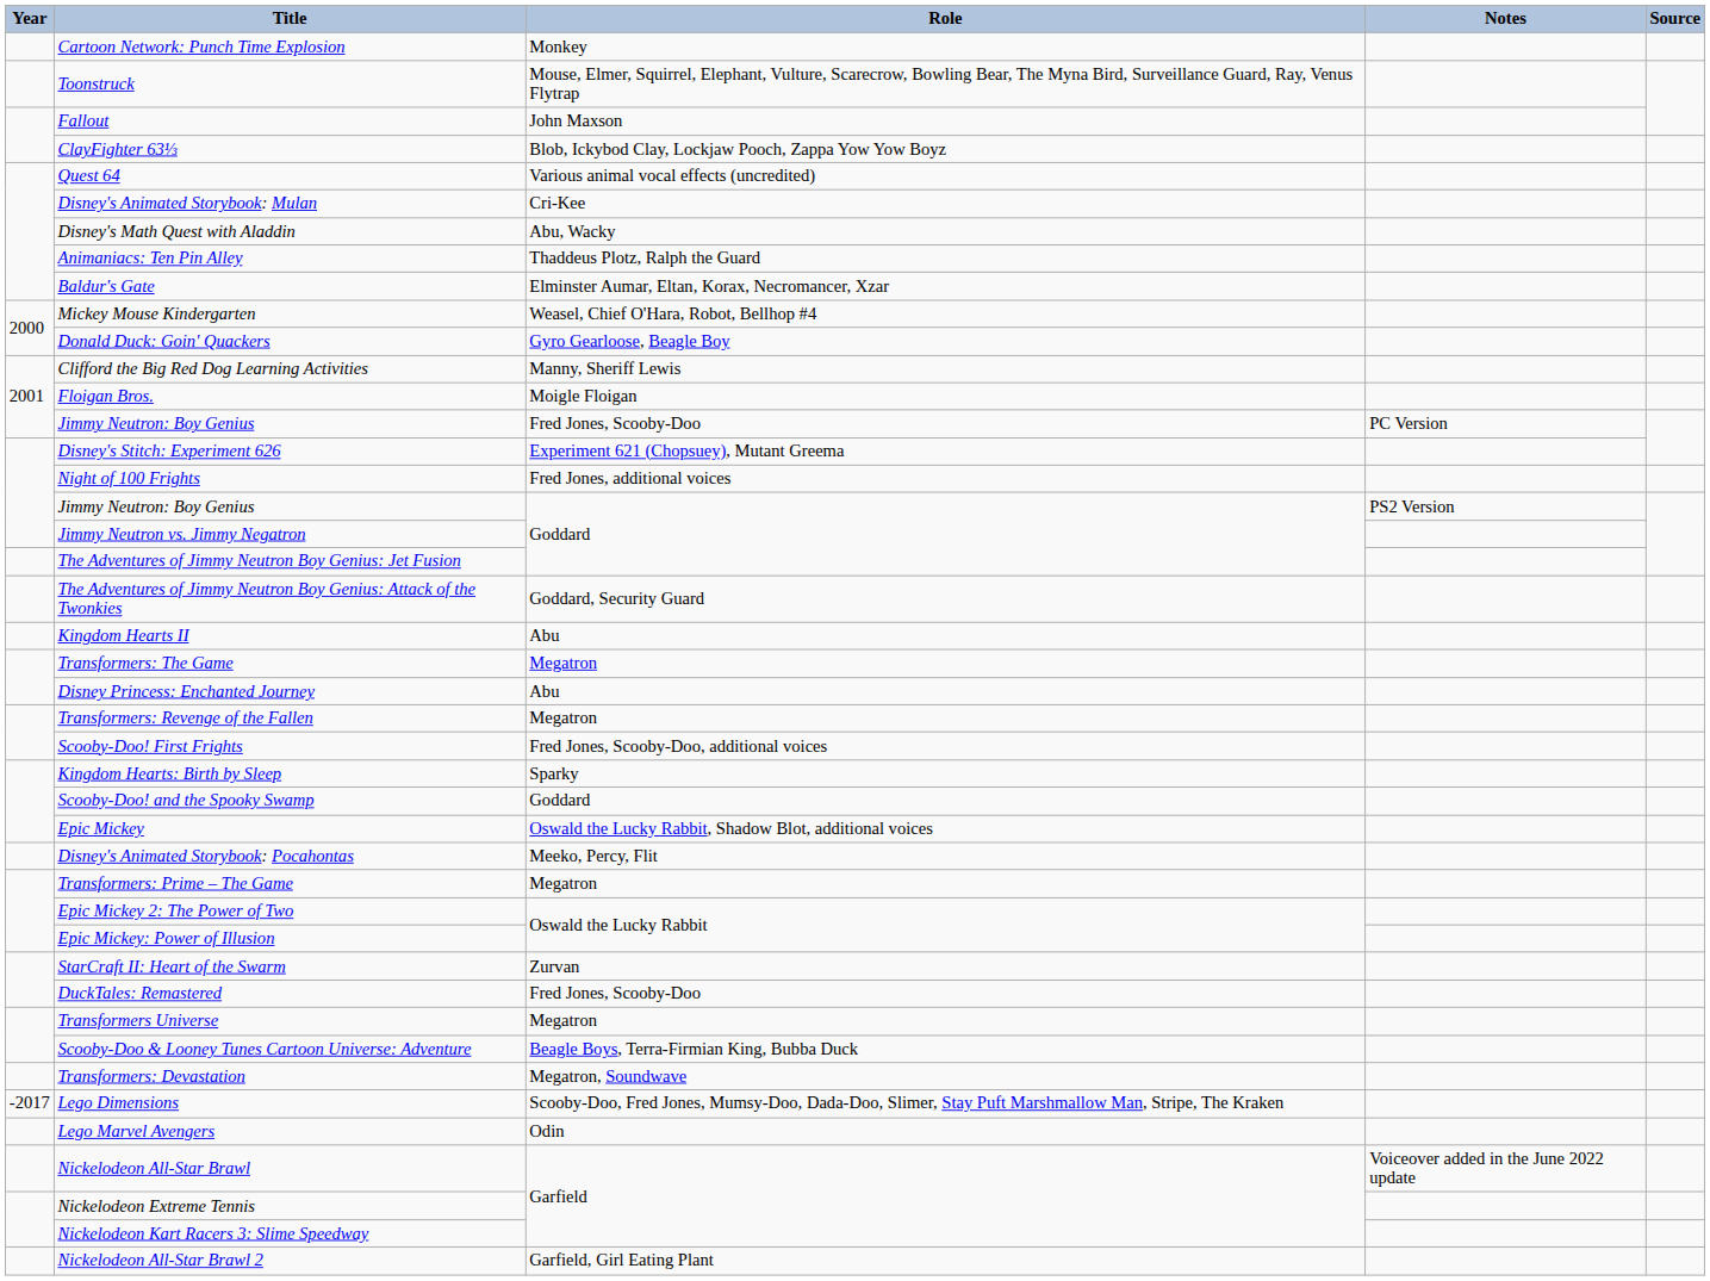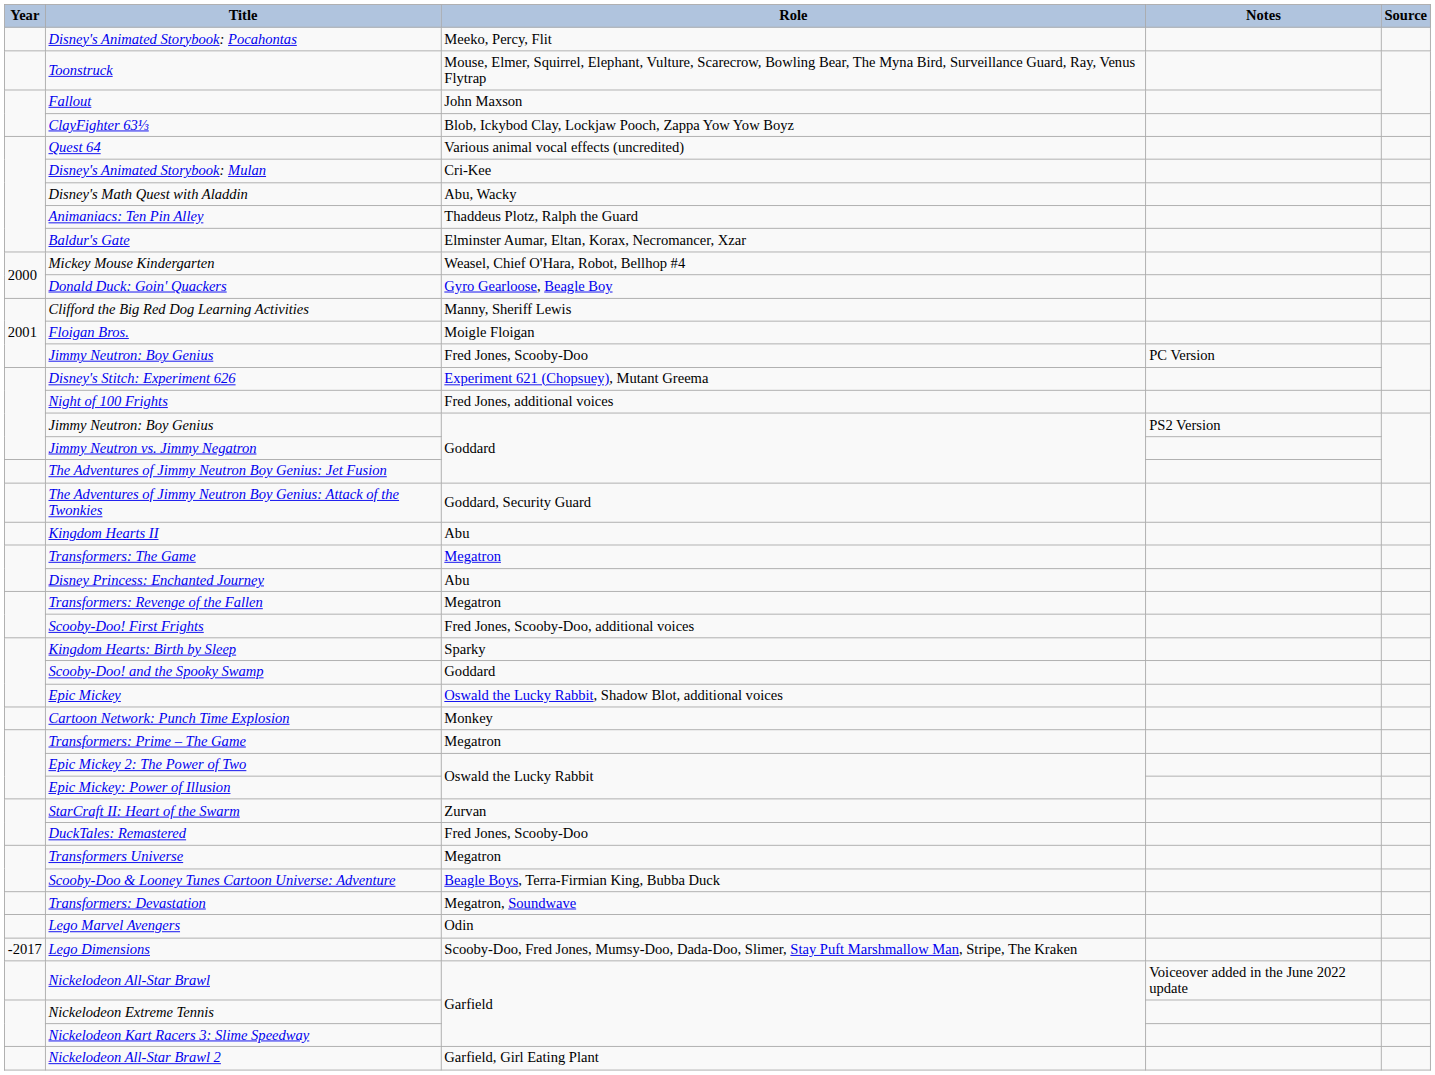 <table class="wikitable sortable">
 <tr>
 <th style="background:#b0c4de;">Year</th>
 <th style="background:#b0c4de;">Title</th>
 <th style="background:#b0c4de;">Role</th>
 <th style="background:#b0c4de;" class="unsortable">Notes</th>
 <th style="background:#b0c4de;" class="unsortable">Source</th>
 </tr>
 <tr>
 <td></td>
-<td><em><a href='#'>Cartoon Network: Punch Time Explosion</a></em></td>
-<td>Monkey</td>
+<td><em><a href='#'>Disney's Animated Storybook</a>: <a href='#'>Pocahontas</a></em></td>
+<td>Meeko, Percy, Flit</td>
 <td></td>
 <td></td>
 </tr>
 <tr>
 <td></td>
 <td><em><a href='#'>Toonstruck</a></em></td>
 <td>Mouse, Elmer, Squirrel, Elephant, Vulture, Scarecrow, Bowling Bear, The Myna Bird, Surveillance Guard, Ray, Venus Flytrap</td>
 <td></td>
 <td rowspan="2"></td>
 </tr>
 <tr>
 <td rowspan="2"></td>
 <td><em><a href='#'>Fallout</a></em></td>
 <td>John Maxson</td>
 <td></td>
 </tr>
 <tr>
 <td><em><a href='#'>ClayFighter 63⅓</a></em></td>
 <td>Blob, Ickybod Clay, Lockjaw Pooch, Zappa Yow Yow Boyz</td>
 <td></td>
 <td></td>
 </tr>
 <tr>
 <td rowspan="5"></td>
 <td><em><a href='#'>Quest 64</a></em></td>
 <td>Various animal vocal effects (uncredited)</td>
 <td></td>
 <td></td>
 </tr>
 <tr>
 <td><em><a href='#'>Disney's Animated Storybook</a>: <a href='#'>Mulan</a></em></td>
 <td>Cri-Kee</td>
 <td></td>
 <td></td>
 </tr>
 <tr>
 <td><em>Disney's Math Quest with Aladdin</em></td>
 <td>Abu, Wacky</td>
 <td></td>
 <td></td>
 </tr>
 <tr>
 <td><em><a href='#'>Animaniacs: Ten Pin Alley</a></em></td>
 <td>Thaddeus Plotz, Ralph the Guard</td>
 <td></td>
 <td></td>
 </tr>
 <tr>
 <td><em><a href='#'>Baldur's Gate</a></em></td>
 <td>Elminster Aumar, Eltan, Korax, Necromancer, Xzar</td>
 <td></td>
 <td></td>
 </tr>
 <tr>
 <td rowspan="2">2000</td>
 <td><em>Mickey Mouse Kindergarten</em></td>
 <td>Weasel, Chief O'Hara, Robot, Bellhop #4</td>
 <td></td>
 <td></td>
 </tr>
 <tr>
 <td><em><a href='#'>Donald Duck: Goin' Quackers</a></em></td>
 <td><a href='#'>Gyro Gearloose</a>, <a href='#'>Beagle Boy</a></td>
 <td></td>
 <td></td>
 </tr>
 <tr>
 <td rowspan="3">2001</td>
 <td><em>Clifford the Big Red Dog Learning Activities</em></td>
 <td>Manny, Sheriff Lewis</td>
 <td></td>
 <td></td>
 </tr>
 <tr>
 <td><em><a href='#'>Floigan Bros.</a></em></td>
 <td>Moigle Floigan</td>
 <td></td>
 <td></td>
 </tr>
 <tr>
 <td><em><a href='#'>Jimmy Neutron: Boy Genius</a></em></td>
 <td>Fred Jones, Scooby-Doo</td>
 <td>PC Version</td>
 <td rowspan="2"></td>
 </tr>
 <tr>
 <td rowspan="4"></td>
 <td><em><a href='#'>Disney's Stitch: Experiment 626</a></em></td>
 <td><a href='#'>Experiment 621 (Chopsuey)</a>, Mutant Greema</td>
 <td></td>
 </tr>
 <tr>
 <td><em><a href='#'>Night of 100 Frights</a></em></td>
 <td>Fred Jones, additional voices</td>
 <td></td>
 <td></td>
 </tr>
 <tr>
 <td><em>Jimmy Neutron: Boy Genius</em></td>
 <td rowspan="3">Goddard</td>
 <td>PS2 Version</td>
 <td rowspan="3"></td>
 </tr>
 <tr>
 <td><em><a href='#'>Jimmy Neutron vs. Jimmy Negatron</a></em></td>
 <td></td>
 </tr>
 <tr>
 <td></td>
 <td><em><a href='#'>The Adventures of Jimmy Neutron Boy Genius: Jet Fusion</a></em></td>
 <td></td>
 </tr>
 <tr>
 <td></td>
 <td><em><a href='#'>The Adventures of Jimmy Neutron Boy Genius: Attack of the Twonkies</a></em></td>
 <td>Goddard, Security Guard</td>
 <td></td>
 <td></td>
 </tr>
 <tr>
 <td></td>
 <td><em><a href='#'>Kingdom Hearts II</a></em></td>
 <td>Abu</td>
 <td></td>
 <td></td>
 </tr>
 <tr>
 <td rowspan="2"></td>
 <td><em><a href='#'>Transformers: The Game</a></em></td>
 <td><a href='#'>Megatron</a></td>
 <td></td>
 <td></td>
 </tr>
 <tr>
 <td><em><a href='#'>Disney Princess: Enchanted Journey</a></em></td>
 <td>Abu</td>
 <td></td>
 <td></td>
 </tr>
 <tr>
 <td rowspan="2"></td>
 <td><em><a href='#'>Transformers: Revenge of the Fallen</a></em></td>
 <td>Megatron</td>
 <td></td>
 <td></td>
 </tr>
 <tr>
 <td><em><a href='#'>Scooby-Doo! First Frights</a></em></td>
 <td>Fred Jones, Scooby-Doo, additional voices</td>
 <td></td>
 <td></td>
 </tr>
 <tr>
 <td rowspan="3"></td>
 <td><em><a href='#'>Kingdom Hearts: Birth by Sleep</a></em></td>
 <td>Sparky</td>
 <td></td>
 <td></td>
 </tr>
 <tr>
 <td><em><a href='#'>Scooby-Doo! and the Spooky Swamp</a></em></td>
 <td>Goddard</td>
 <td></td>
 <td></td>
 </tr>
 <tr>
 <td><em><a href='#'>Epic Mickey</a></em></td>
 <td><a href='#'>Oswald the Lucky Rabbit</a>, Shadow Blot, additional voices</td>
 <td></td>
 <td></td>
 </tr>
 <tr>
 <td></td>
-<td><em><a href='#'>Disney's Animated Storybook</a>: <a href='#'>Pocahontas</a></em></td>
-<td>Meeko, Percy, Flit</td>
+<td><em><a href='#'>Cartoon Network: Punch Time Explosion</a></em></td>
+<td>Monkey</td>
 <td></td>
 <td></td>
 </tr>
 <tr>
 <td rowspan="3"></td>
 <td><em><a href='#'>Transformers: Prime – The Game</a></em></td>
 <td>Megatron</td>
 <td></td>
 <td></td>
 </tr>
 <tr>
 <td><em><a href='#'>Epic Mickey 2: The Power of Two</a></em></td>
 <td rowspan="2">Oswald the Lucky Rabbit</td>
 <td></td>
 <td></td>
 </tr>
 <tr>
 <td><em><a href='#'>Epic Mickey: Power of Illusion</a></em></td>
 <td></td>
 <td></td>
 </tr>
 <tr>
 <td rowspan="2"></td>
 <td><em><a href='#'>StarCraft II: Heart of the Swarm</a></em></td>
 <td>Zurvan</td>
 <td></td>
 <td></td>
 </tr>
 <tr>
 <td><em><a href='#'>DuckTales: Remastered</a></em></td>
 <td>Fred Jones, Scooby-Doo</td>
 <td></td>
 <td></td>
 </tr>
 <tr>
 <td rowspan="2"></td>
 <td><em><a href='#'>Transformers Universe</a></em></td>
 <td>Megatron</td>
 <td></td>
 <td></td>
 </tr>
 <tr>
 <td><em><a href='#'>Scooby-Doo & Looney Tunes Cartoon Universe: Adventure</a></em></td>
 <td><a href='#'>Beagle Boys</a>, Terra-Firmian King, Bubba Duck</td>
 <td></td>
 <td></td>
 </tr>
 <tr>
 <td></td>
 <td><em><a href='#'>Transformers: Devastation</a></em></td>
 <td>Megatron, <a href='#'>Soundwave</a></td>
 <td></td>
 <td></td>
 </tr>
 <tr>
-<td>-2017</td>
-<td><em><a href='#'>Lego Dimensions</a></em></td>
-<td>Scooby-Doo, Fred Jones, Mumsy-Doo, Dada-Doo, Slimer, <a href='#'>Stay Puft Marshmallow Man</a>, Stripe, The Kraken</td>
+<td></td>
+<td><em><a href='#'>Lego Marvel Avengers</a></em></td>
+<td>Odin</td>
 <td></td>
 <td></td>
 </tr>
 <tr>
-<td></td>
-<td><em><a href='#'>Lego Marvel Avengers</a></em></td>
-<td>Odin</td>
+<td>-2017</td>
+<td><em><a href='#'>Lego Dimensions</a></em></td>
+<td>Scooby-Doo, Fred Jones, Mumsy-Doo, Dada-Doo, Slimer, <a href='#'>Stay Puft Marshmallow Man</a>, Stripe, The Kraken</td>
 <td></td>
 <td></td>
 </tr>
 <tr>
 <td></td>
 <td><em><a href='#'>Nickelodeon All-Star Brawl</a></em></td>
 <td rowspan="3">Garfield</td>
 <td>Voiceover added in the June 2022 update</td>
 <td></td>
 </tr>
 <tr>
 <td rowspan="2"></td>
 <td><em>Nickelodeon Extreme Tennis</em></td>
 <td></td>
 <td></td>
 </tr>
 <tr>
 <td><em><a href='#'>Nickelodeon Kart Racers 3: Slime Speedway</a></em></td>
 <td></td>
 <td></td>
 </tr>
 <tr>
 <td></td>
 <td><em><a href='#'>Nickelodeon All-Star Brawl 2</a></em></td>
 <td>Garfield, Girl Eating Plant</td>
 <td></td>
 </tr>
 </table>
